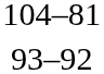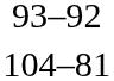 <table style="text-align:center">
 <tr>
 <th width=200></th>
 <th width=100></th>
 <th width=200></th>
 </tr>
 <tr>
 <td align=right><strong></strong></td>
-<td align=center>104–81</td>
+<td align=center>93–92</td>
 <td align=left></td>
 </tr>
 <tr>
 <td align=right><strong></strong></td>
-<td align=center>93–92</td>
+<td align=center>104–81</td>
 <td align=left></td>
 </tr>
 </table>
